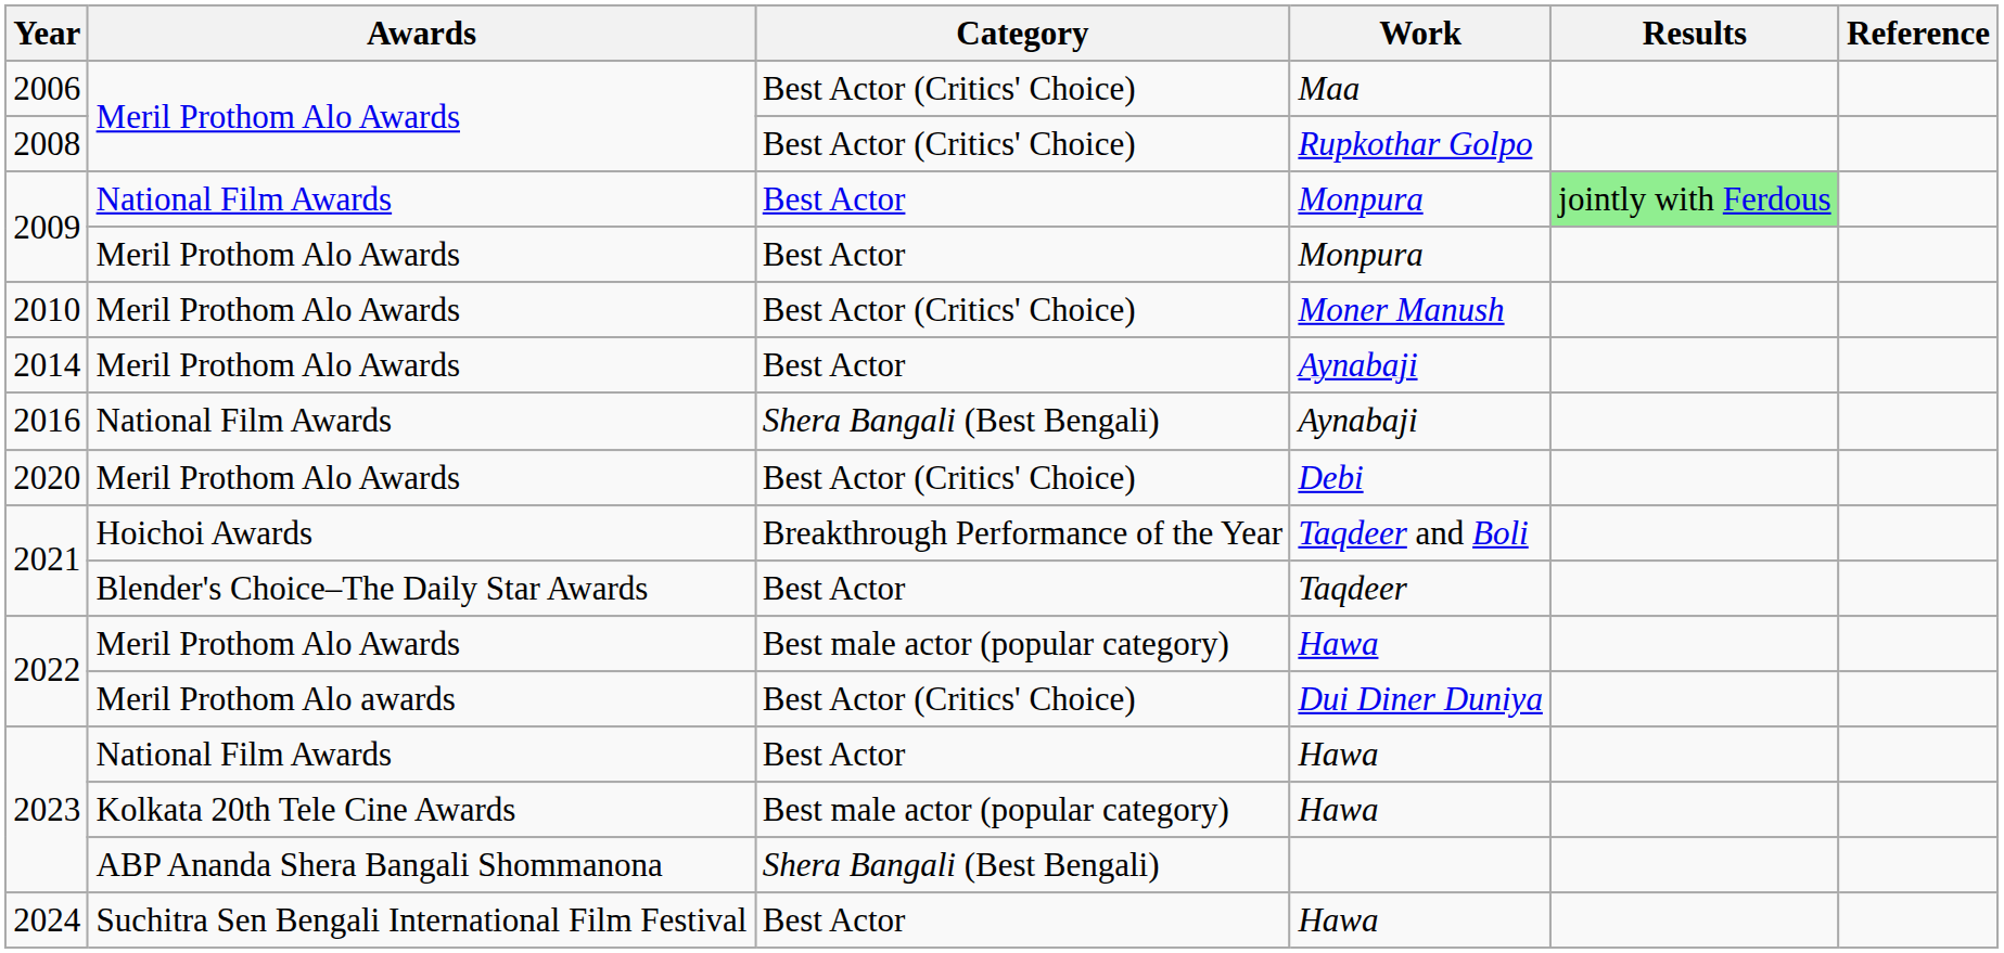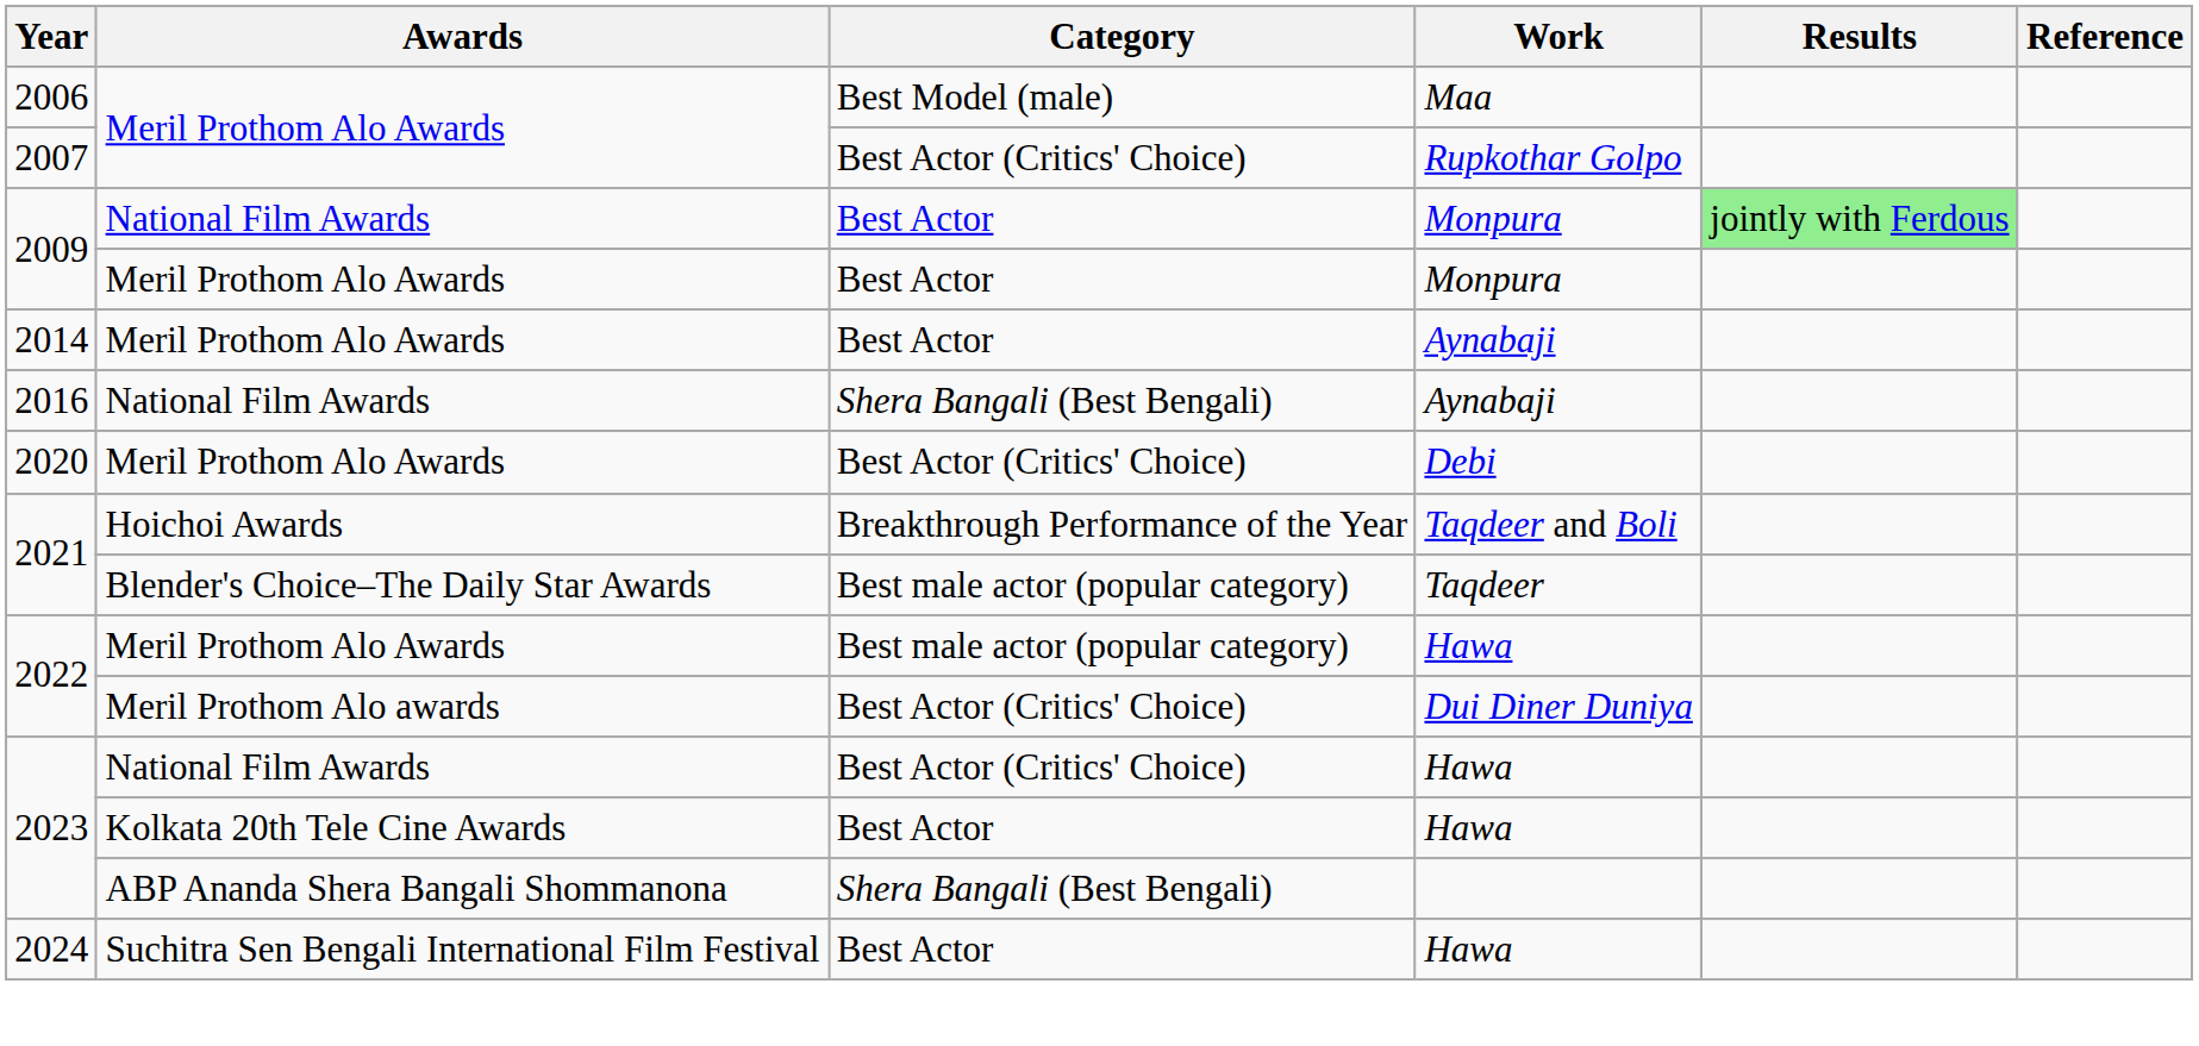 <table class="wikitable sortable" style="font-size: 95%;">
 <tr>
 <th>Year</th>
 <th>Awards</th>
 <th>Category</th>
 <th>Work</th>
 <th>Results</th>
 <th>Reference</th>
 </tr>
 <tr>
 <td>2006</td>
 <td rowspan="2"><a href='#'>Meril Prothom Alo Awards</a></td>
-<td>Best Actor (Critics' Choice)</td>
+<td>Best Model (male)</td>
 <td><em>Maa</em></td>
 <td></td>
 <td></td>
 </tr>
 <tr>
-<td>2008</td>
+<td>2007</td>
 <td>Best Actor (Critics' Choice)</td>
 <td><em><a href='#'>Rupkothar Golpo</a></em></td>
 <td></td>
 <td></td>
 </tr>
 <tr>
 <td rowspan="2">2009</td>
 <td><a href='#'>National Film Awards</a></td>
 <td><a href='#'>Best Actor</a></td>
 <td><em><a href='#'>Monpura</a></em></td>
 <td style="background: lightgreen;"> jointly with <a href='#'>Ferdous</a></td>
 <td></td>
 </tr>
 <tr>
 <td>Meril Prothom Alo Awards</td>
 <td>Best Actor</td>
 <td><em>Monpura</em></td>
-<td></td>
-<td></td>
-</tr>
-<tr>
-<td>2010</td>
-<td>Meril Prothom Alo Awards</td>
-<td>Best Actor (Critics' Choice)</td>
-<td><em><a href='#'>Moner Manush</a></em></td>
 <td></td>
 <td></td>
 </tr>
 <tr>
 <td>2014</td>
 <td>Meril Prothom Alo Awards</td>
 <td>Best Actor</td>
 <td><em><a href='#'>Aynabaji</a></em></td>
 <td></td>
 <td></td>
 </tr>
 <tr>
 <td>2016</td>
 <td>National Film Awards</td>
 <td><em>Shera Bangali</em> (Best Bengali)</td>
 <td><em>Aynabaji</em></td>
 <td></td>
 <td></td>
 </tr>
 <tr>
 <td>2020</td>
 <td>Meril Prothom Alo Awards</td>
 <td>Best Actor (Critics' Choice)</td>
 <td><em><a href='#'>Debi</a></em></td>
 <td></td>
 <td></td>
 </tr>
 <tr>
 <td rowspan="2">2021</td>
 <td>Hoichoi Awards</td>
 <td>Breakthrough Performance of the Year</td>
 <td><em><a href='#'>Taqdeer</a></em> and <em><a href='#'>Boli</a></em></td>
 <td></td>
 <td></td>
 </tr>
 <tr>
 <td>Blender's Choice–The Daily Star Awards</td>
-<td>Best Actor</td>
+<td>Best male actor (popular category)</td>
 <td><em>Taqdeer</em></td>
 <td></td>
 <td></td>
 </tr>
 <tr>
 <td rowspan="2">2022</td>
 <td>Meril Prothom Alo Awards</td>
 <td>Best male actor (popular category)</td>
 <td><em><a href='#'>Hawa</a></em></td>
 <td></td>
 <td></td>
 </tr>
 <tr>
 <td>Meril Prothom Alo awards</td>
 <td>Best Actor (Critics' Choice)</td>
 <td><em><a href='#'>Dui Diner Duniya</a></em></td>
 <td></td>
 <td></td>
 </tr>
 <tr>
 <td rowspan="3">2023</td>
 <td>National Film Awards</td>
-<td>Best Actor</td>
+<td>Best Actor (Critics' Choice)</td>
 <td><em>Hawa</em></td>
 <td></td>
 <td></td>
 </tr>
 <tr>
 <td>Kolkata 20th Tele Cine Awards</td>
-<td>Best male actor (popular category)</td>
+<td>Best Actor</td>
 <td><em>Hawa</em></td>
 <td></td>
 <td></td>
 </tr>
 <tr>
 <td>ABP Ananda Shera Bangali Shommanona</td>
 <td><em>Shera Bangali</em> (Best Bengali)</td>
 <td></td>
 <td></td>
 <td></td>
 </tr>
 <tr>
 <td>2024</td>
 <td>Suchitra Sen Bengali International Film Festival</td>
 <td>Best Actor</td>
 <td><em>Hawa</em></td>
 <td></td>
 <td></td>
 </tr>
 </table>
